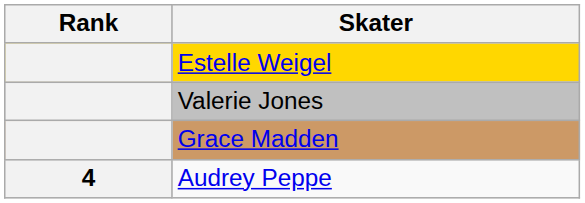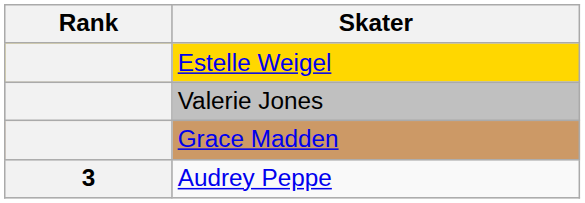 <table class="wikitable unsortable" style="text-align:left; width:30%">
 <tr>
 <th scope="col">Rank</th>
 <th scope="col">Skater</th>
 </tr>
 <tr bgcolor="gold">
 <th scope="row"></th>
 <td><a href='#'>Estelle Weigel</a></td>
 </tr>
 <tr bgcolor="silver">
 <th scope="row"></th>
 <td>Valerie Jones</td>
 </tr>
 <tr bgcolor="cc9966">
 <th scope="row"></th>
 <td><a href='#'>Grace Madden</a></td>
 </tr>
 <tr>
-<th scope="row">4</th>
+<th scope="row">3</th>
 <td><a href='#'>Audrey Peppe</a></td>
 </tr>
 </table>
